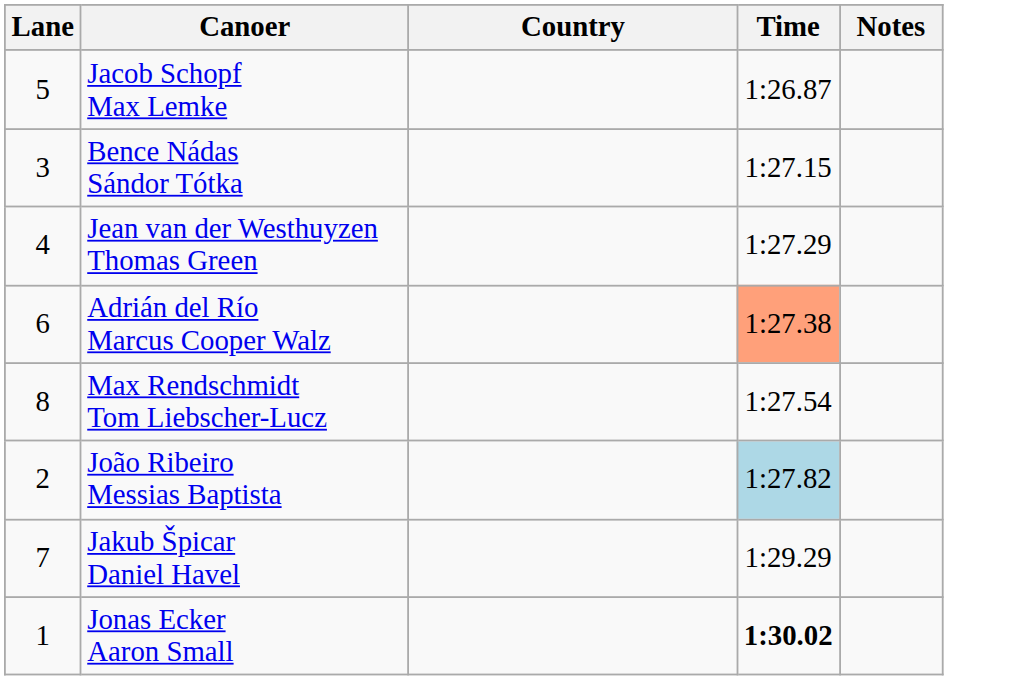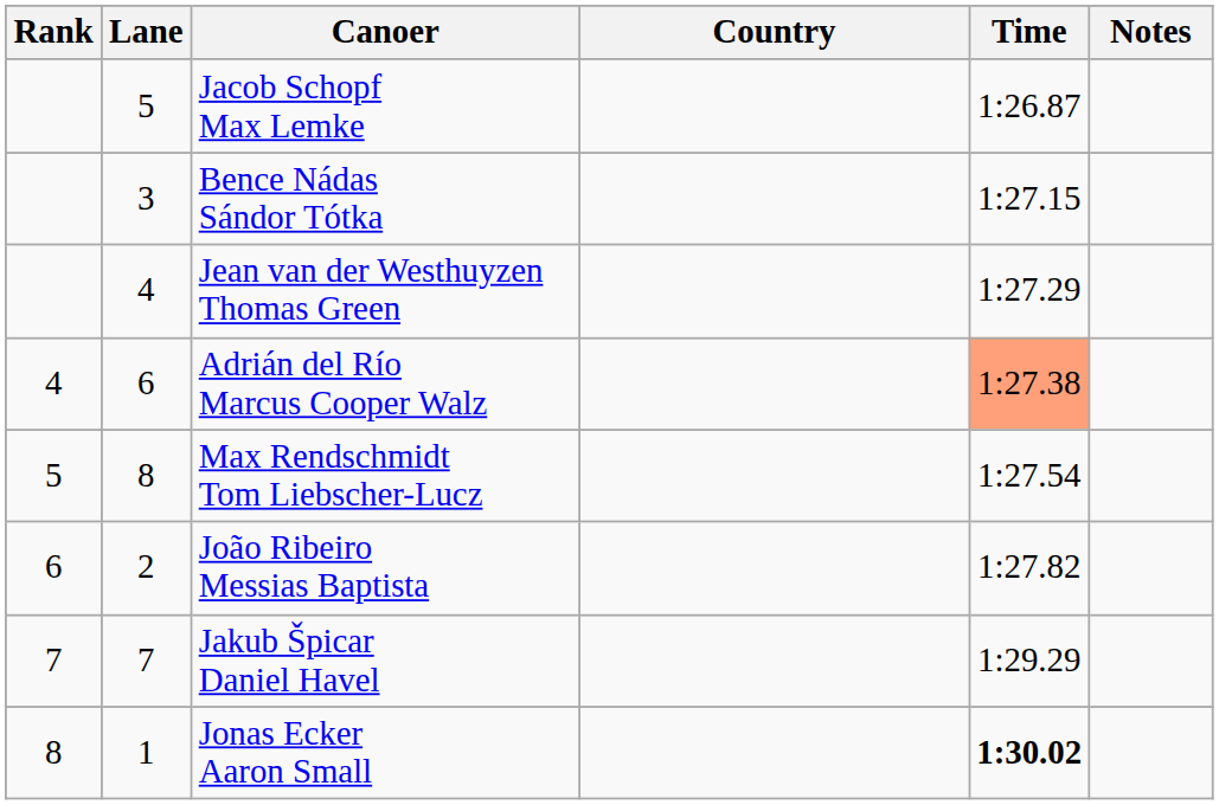 <table class="wikitable sortable" style="text-align:center;">
 <tr>
+<th width="30">Rank</th>
 <th width="30">Lane</th>
 <th width="175">Canoer</th>
 <th width="175">Country</th>
 <th width="30">Time</th>
 <th width="50">Notes</th>
 </tr>
 <tr>
+<td></td>
 <td>5</td>
 <td align="left"><a href='#'>Jacob Schopf</a><br><a href='#'>Max Lemke</a></td>
 <td align="left"></td>
 <td>1:26.87</td>
 <td></td>
 </tr>
 <tr>
+<td></td>
 <td>3</td>
 <td align="left"><a href='#'>Bence Nádas</a><br><a href='#'>Sándor Tótka</a></td>
 <td align="left"></td>
 <td>1:27.15</td>
 <td></td>
 </tr>
 <tr>
+<td></td>
 <td>4</td>
 <td align="left"><a href='#'>Jean van der Westhuyzen</a><br><a href='#'>Thomas Green</a></td>
 <td align="left"></td>
 <td>1:27.29</td>
 <td></td>
 </tr>
 <tr>
+<td>4</td>
 <td>6</td>
 <td align="left"><a href='#'>Adrián del Río</a><br><a href='#'>Marcus Cooper Walz</a></td>
 <td align="left"></td>
 <td style="background: lightsalmon;">1:27.38</td>
 <td></td>
 </tr>
 <tr>
+<td>5</td>
 <td>8</td>
 <td align="left"><a href='#'>Max Rendschmidt</a><br><a href='#'>Tom Liebscher-Lucz</a></td>
 <td align="left"></td>
 <td>1:27.54</td>
 <td></td>
 </tr>
 <tr>
+<td>6</td>
 <td>2</td>
 <td align="left"><a href='#'>João Ribeiro</a><br><a href='#'>Messias Baptista</a></td>
 <td align="left"></td>
-<td style="background: lightblue;">1:27.82</td>
+<td>1:27.82</td>
 <td></td>
 </tr>
 <tr>
+<td>7</td>
 <td>7</td>
 <td align="left"><a href='#'>Jakub Špicar</a><br><a href='#'>Daniel Havel</a></td>
 <td align="left"></td>
 <td>1:29.29</td>
 <td></td>
 </tr>
 <tr>
+<td>8</td>
 <td>1</td>
 <td align="left"><a href='#'>Jonas Ecker</a><br><a href='#'>Aaron Small</a></td>
 <td align="left"></td>
 <td><strong>1:30.02</strong></td>
 <td></td>
 </tr>
 </table>
